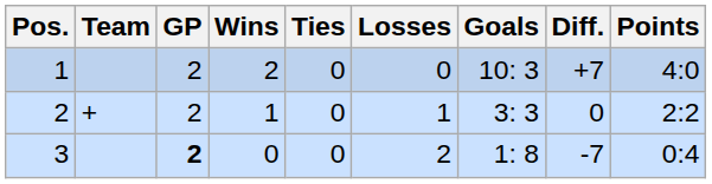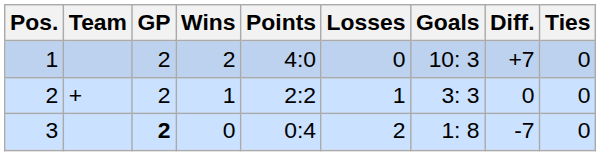 <table class="wikitable">
 <tr>
 <th>Pos.</th>
 <th>Team</th>
 <th>GP</th>
 <th>Wins</th>
-<th>Ties</th>
+<th>Points</th>
 <th>Losses</th>
 <th>Goals</th>
 <th>Diff.</th>
-<th>Points</th>
+<th>Ties</th>
 </tr>
 <tr bgcolor="#BCD2EE" align="right">
 <td>1</td>
 <td align="left"></td>
 <td>2</td>
 <td>2</td>
-<td>0</td>
+<td>4:0</td>
 <td>0</td>
 <td>10: 3</td>
 <td>+7</td>
-<td>4:0</td>
+<td>0</td>
 </tr>
 <tr bgcolor="#CAE1FF" align="right">
 <td>2</td>
 <td align="left"> +</td>
 <td>2</td>
 <td>1</td>
-<td>0</td>
+<td>2:2</td>
 <td>1</td>
 <td>3: 3</td>
 <td>0</td>
-<td>2:2</td>
+<td>0</td>
 </tr>
 <tr bgcolor="#CAE1FF" align="right">
 <td>3</td>
 <td align="left"></td>
 <td><strong>2</strong></td>
 <td>0</td>
-<td>0</td>
+<td>0:4</td>
 <td>2</td>
 <td>1: 8</td>
 <td>-7</td>
-<td>0:4</td>
+<td>0</td>
 </tr>
 </table>
